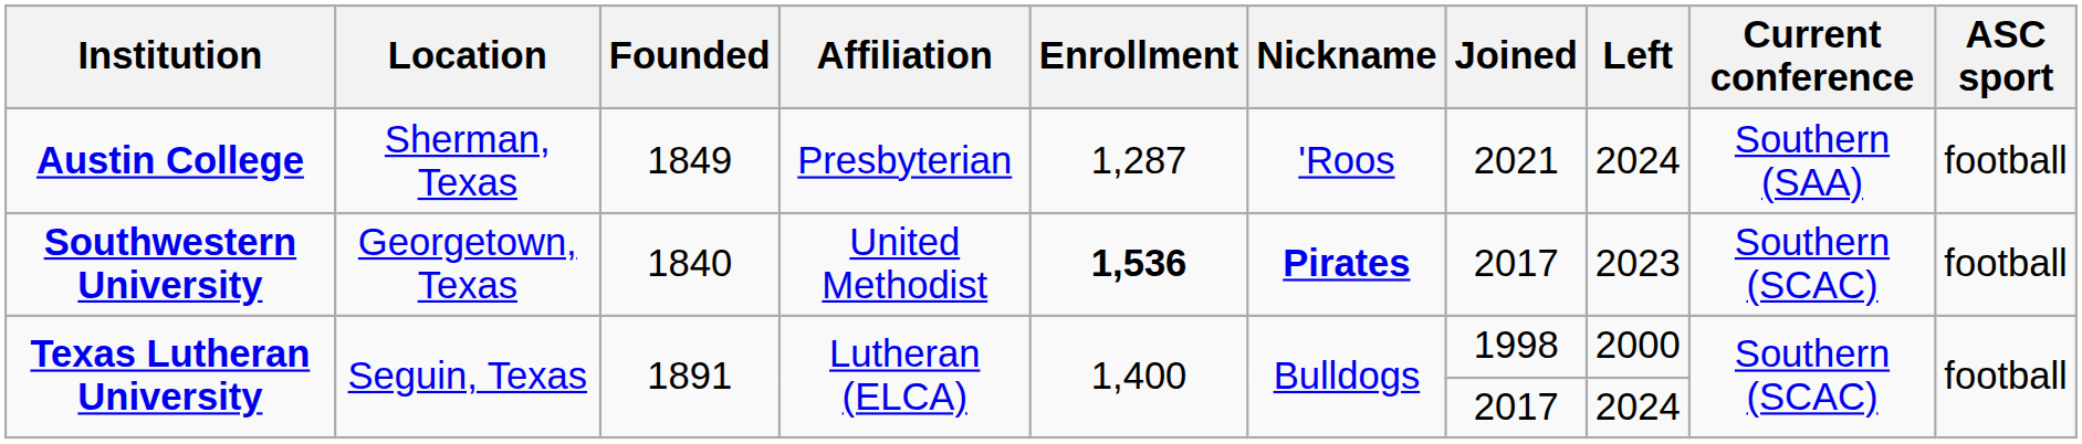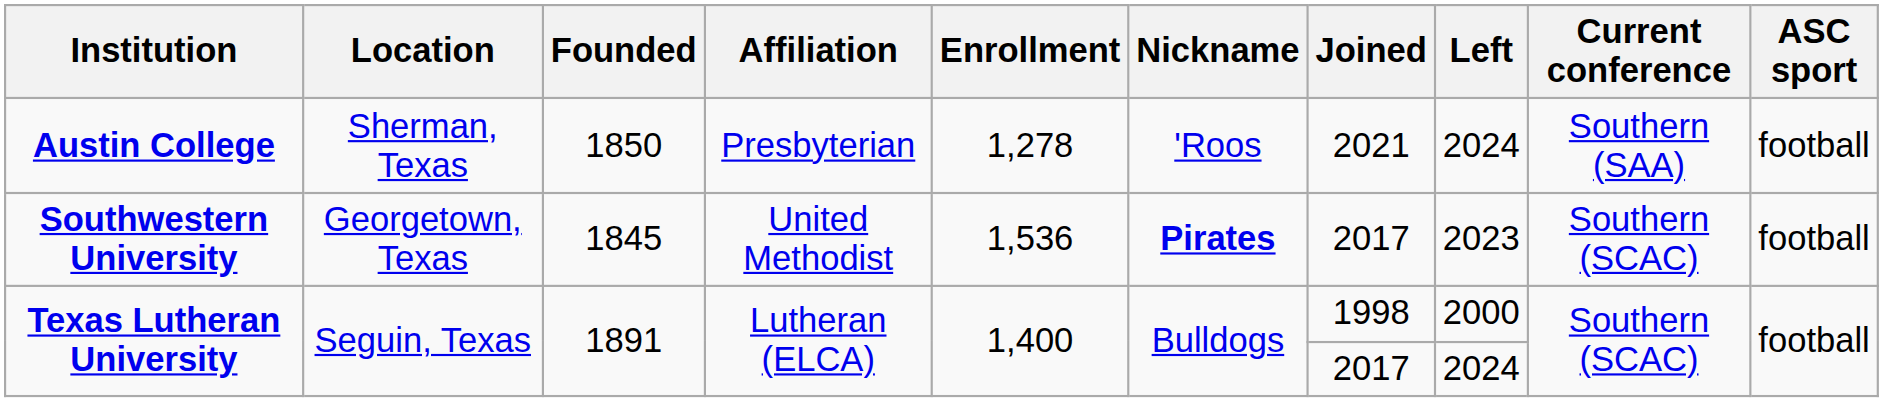 <table class="wikitable sortable" style="text-align:center;">
 <tr>
 <th>Institution</th>
 <th>Location</th>
 <th>Founded</th>
 <th>Affiliation</th>
 <th>Enrollment</th>
 <th>Nickname</th>
 <th>Joined</th>
 <th>Left</th>
 <th>Current<br>conference</th>
 <th>ASC<br>sport</th>
 </tr>
 <tr>
 <td><strong><a href='#'>Austin College</a></strong></td>
 <td><a href='#'>Sherman, Texas</a></td>
-<td>1849</td>
+<td>1850</td>
 <td><a href='#'>Presbyterian</a></td>
-<td>1,287</td>
+<td>1,278</td>
 <td><a href='#'>'Roos</a></td>
 <td>2021</td>
 <td>2024</td>
 <td><a href='#'>Southern (SAA)</a></td>
 <td>football</td>
 </tr>
 <tr>
 <td><strong><a href='#'>Southwestern University</a></strong></td>
 <td><a href='#'>Georgetown, Texas</a></td>
-<td>1840</td>
+<td>1845</td>
 <td><a href='#'>United Methodist</a></td>
-<td><strong>1,536</strong></td>
+<td>1,536</td>
 <td><strong><a href='#'>Pirates</a></strong></td>
 <td>2017</td>
 <td>2023</td>
 <td><a href='#'>Southern (SCAC)</a></td>
 <td>football</td>
 </tr>
 <tr>
 <td rowspan=2><strong><a href='#'>Texas Lutheran University</a></strong></td>
 <td rowspan=2><a href='#'>Seguin, Texas</a></td>
 <td rowspan=2>1891</td>
 <td rowspan=2><a href='#'>Lutheran (ELCA)</a></td>
 <td rowspan=2>1,400</td>
 <td rowspan=2><a href='#'>Bulldogs</a></td>
 <td>1998</td>
 <td>2000</td>
 <td rowspan=2><a href='#'>Southern (SCAC)</a></td>
 <td rowspan=2>football</td>
 </tr>
 <tr>
 <td>2017</td>
 <td>2024</td>
 </tr>
 </table>
